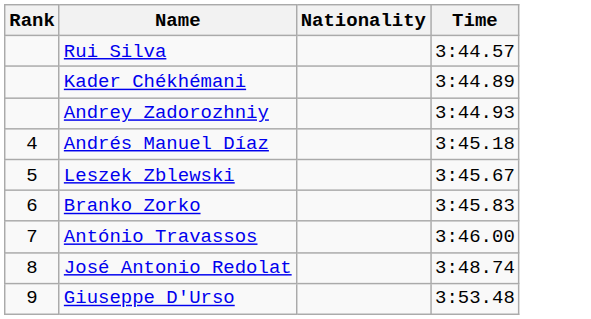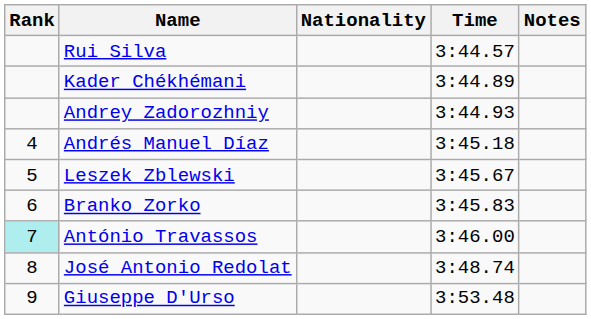 <table class="wikitable sortable" style="text-align:center">
 <tr>
 <th>Rank</th>
 <th>Name</th>
 <th>Nationality</th>
 <th>Time</th>
+<th>Notes</th>
 </tr>
 <tr>
 <td></td>
 <td align="left"><a href='#'>Rui Silva</a></td>
 <td align=left></td>
 <td>3:44.57</td>
+<td></td>
 </tr>
 <tr>
 <td></td>
 <td align="left"><a href='#'>Kader Chékhémani</a></td>
 <td align=left></td>
 <td>3:44.89</td>
+<td></td>
 </tr>
 <tr>
 <td></td>
 <td align="left"><a href='#'>Andrey Zadorozhniy</a></td>
 <td align=left></td>
 <td>3:44.93</td>
+<td></td>
 </tr>
 <tr>
 <td>4</td>
 <td align="left"><a href='#'>Andrés Manuel Díaz</a></td>
 <td align=left></td>
 <td>3:45.18</td>
+<td></td>
 </tr>
 <tr>
 <td>5</td>
 <td align="left"><a href='#'>Leszek Zblewski</a></td>
 <td align=left></td>
 <td>3:45.67</td>
+<td></td>
 </tr>
 <tr>
 <td>6</td>
 <td align="left"><a href='#'>Branko Zorko</a></td>
 <td align=left></td>
 <td>3:45.83</td>
+<td></td>
 </tr>
 <tr>
-<td>7</td>
+<td style="background: paleturquoise;">7</td>
 <td align="left"><a href='#'>António Travassos</a></td>
 <td align=left></td>
 <td>3:46.00</td>
+<td></td>
 </tr>
 <tr>
 <td>8</td>
 <td align="left"><a href='#'>José Antonio Redolat</a></td>
 <td align=left></td>
 <td>3:48.74</td>
+<td></td>
 </tr>
 <tr>
 <td>9</td>
 <td align="left"><a href='#'>Giuseppe D'Urso</a></td>
 <td align=left></td>
 <td>3:53.48</td>
+<td></td>
 </tr>
 </table>
